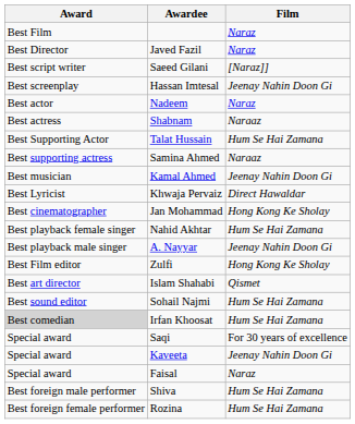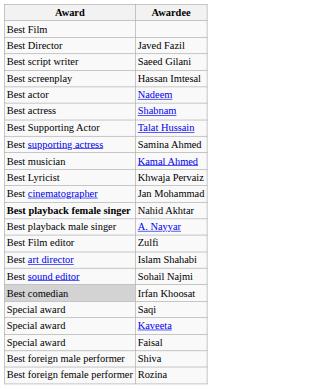 <table class="wikitable">
 <tr>
 <th>Award</th>
 <th>Awardee</th>
-<th>Film</th>
 </tr>
 <tr>
 <td>Best Film</td>
 <td></td>
-<td><em><a href='#'>Naraz</a></em></td>
 </tr>
 <tr>
 <td>Best Director</td>
 <td>Javed Fazil</td>
-<td><em><a href='#'>Naraz</a></em></td>
 </tr>
 <tr>
 <td>Best script writer</td>
 <td>Saeed Gilani</td>
-<td><em>[Naraz]]</em></td>
 </tr>
 <tr>
 <td>Best screenplay</td>
 <td>Hassan Imtesal</td>
-<td><em>Jeenay Nahin Doon Gi</em></td>
 </tr>
 <tr>
 <td>Best actor</td>
 <td><a href='#'>Nadeem</a></td>
-<td><em><a href='#'>Naraz</a></em></td>
 </tr>
 <tr>
 <td>Best actress</td>
 <td><a href='#'>Shabnam</a></td>
-<td><em>Naraaz</em></td>
 </tr>
 <tr>
 <td>Best Supporting Actor</td>
 <td><a href='#'>Talat Hussain</a></td>
-<td><em>Hum Se Hai Zamana</em></td>
 </tr>
 <tr>
 <td>Best <a href='#'>supporting actress</a></td>
 <td>Samina Ahmed</td>
-<td><em>Naraaz</em></td>
 </tr>
 <tr>
 <td>Best musician</td>
 <td><a href='#'>Kamal Ahmed</a></td>
-<td><em>Jeenay Nahin Doon Gi</em></td>
 </tr>
 <tr>
 <td>Best Lyricist</td>
 <td>Khwaja Pervaiz</td>
-<td><em>Direct Hawaldar</em></td>
 </tr>
 <tr>
 <td>Best <a href='#'>cinematographer</a></td>
 <td>Jan Mohammad</td>
-<td><em>Hong Kong Ke Sholay</em></td>
 </tr>
 <tr>
-<td>Best playback female singer</td>
+<td><strong>Best playback female singer</strong></td>
 <td>Nahid Akhtar</td>
-<td><em>Hum Se Hai Zamana</em></td>
 </tr>
 <tr>
 <td>Best playback male singer</td>
 <td><a href='#'>A. Nayyar</a></td>
-<td><em>Jeenay Nahin Doon Gi</em></td>
 </tr>
 <tr>
 <td>Best Film editor</td>
 <td>Zulfi</td>
-<td><em>Hong Kong Ke Sholay</em></td>
 </tr>
 <tr>
 <td>Best <a href='#'>art director</a></td>
 <td>Islam Shahabi</td>
-<td><em>Qismet</em></td>
 </tr>
 <tr>
 <td>Best <a href='#'>sound editor</a></td>
 <td>Sohail Najmi</td>
-<td><em>Hum Se Hai Zamana</em></td>
 </tr>
 <tr>
 <td style="background: lightgrey;">Best comedian</td>
 <td>Irfan Khoosat</td>
-<td><em>Hum Se Hai Zamana</em></td>
 </tr>
 <tr>
 <td>Special award</td>
 <td>Saqi</td>
-<td>For 30 years of excellence</td>
 </tr>
 <tr>
 <td>Special award</td>
 <td><a href='#'>Kaveeta</a></td>
-<td><em>Jeenay Nahin Doon Gi</em></td>
 </tr>
 <tr>
 <td>Special award</td>
 <td>Faisal</td>
-<td><em>Naraz</em></td>
 </tr>
 <tr>
 <td>Best foreign male performer</td>
 <td>Shiva</td>
-<td><em>Hum Se Hai Zamana</em></td>
 </tr>
 <tr>
 <td>Best foreign female performer</td>
 <td>Rozina</td>
-<td><em>Hum Se Hai Zamana</em></td>
 </tr>
 </table>
